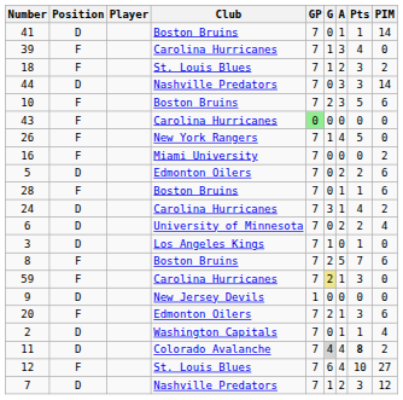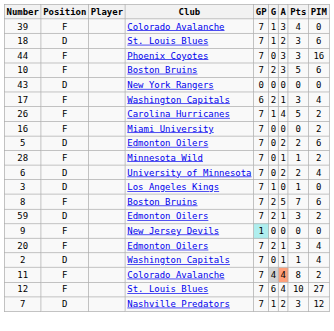 <table class="wikitable sortable" style="text-align:center; padding:4px; border-spacing=0;">
 <tr>
 <th>Number</th>
 <th>Position</th>
 <th>Player</th>
 <th>Club</th>
 <th>GP</th>
 <th>G</th>
 <th>A</th>
 <th>Pts</th>
 <th>PIM</th>
 </tr>
 <tr>
-<td>41</td>
-<td>D</td>
-<td align=left></td>
-<td align=left><a href='#'>Boston Bruins</a></td>
-<td>7</td>
-<td>0</td>
-<td>1</td>
-<td>1</td>
-<td>14</td>
-</tr>
-<tr>
 <td>39</td>
 <td>F</td>
 <td align=left></td>
-<td align=left><a href='#'>Carolina Hurricanes</a></td>
+<td align=left><a href='#'>Colorado Avalanche</a></td>
 <td>7</td>
 <td>1</td>
 <td>3</td>
 <td>4</td>
 <td>0</td>
 </tr>
 <tr>
 <td>18</td>
-<td>F</td>
+<td>D</td>
 <td align=left></td>
 <td align=left><a href='#'>St. Louis Blues</a></td>
 <td>7</td>
 <td>1</td>
 <td>2</td>
 <td>3</td>
-<td>2</td>
+<td>6</td>
 </tr>
 <tr>
 <td>44</td>
-<td>D</td>
+<td>F</td>
 <td align=left></td>
-<td align=left><a href='#'>Nashville Predators</a></td>
+<td align=left><a href='#'>Phoenix Coyotes</a></td>
 <td>7</td>
 <td>0</td>
 <td>3</td>
 <td>3</td>
-<td>14</td>
+<td>16</td>
 </tr>
 <tr>
 <td>10</td>
 <td>F</td>
 <td align=left></td>
 <td align=left><a href='#'>Boston Bruins</a></td>
 <td>7</td>
 <td>2</td>
 <td>3</td>
 <td>5</td>
 <td>6</td>
 </tr>
 <tr>
 <td>43</td>
-<td>F</td>
+<td>D</td>
 <td align=left></td>
-<td align=left><a href='#'>Carolina Hurricanes</a></td>
-<td style="background: lightgreen;">0</td>
+<td align=left><a href='#'>New York Rangers</a></td>
+<td>0</td>
 <td>0</td>
 <td>0</td>
 <td>0</td>
 <td>0</td>
 </tr>
 <tr>
+<td>17</td>
+<td>F</td>
+<td align=left></td>
+<td align=left><a href='#'>Washington Capitals</a></td>
+<td>6</td>
+<td>2</td>
+<td>1</td>
+<td>3</td>
+<td>4</td>
+</tr>
+<tr>
 <td>26</td>
 <td>F</td>
 <td align=left></td>
-<td align=left><a href='#'>New York Rangers</a></td>
+<td align=left><a href='#'>Carolina Hurricanes</a></td>
 <td>7</td>
 <td>1</td>
 <td>4</td>
 <td>5</td>
-<td>0</td>
+<td>2</td>
 </tr>
 <tr>
 <td>16</td>
 <td>F</td>
 <td align=left></td>
 <td align=left><a href='#'>Miami University</a></td>
 <td>7</td>
 <td>0</td>
 <td>0</td>
 <td>0</td>
 <td>2</td>
 </tr>
 <tr>
 <td>5</td>
 <td>D</td>
 <td align=left></td>
 <td align=left><a href='#'>Edmonton Oilers</a></td>
 <td>7</td>
 <td>0</td>
 <td>2</td>
 <td>2</td>
 <td>6</td>
 </tr>
 <tr>
 <td>28</td>
 <td>F</td>
 <td align=left></td>
-<td align=left><a href='#'>Boston Bruins</a></td>
+<td align=left><a href='#'>Minnesota Wild</a></td>
 <td>7</td>
 <td>0</td>
 <td>1</td>
 <td>1</td>
-<td>6</td>
-</tr>
-<tr>
-<td>24</td>
-<td>D</td>
-<td align=left></td>
-<td align=left><a href='#'>Carolina Hurricanes</a></td>
-<td>7</td>
-<td>3</td>
-<td>1</td>
-<td>4</td>
 <td>2</td>
 </tr>
 <tr>
 <td>6</td>
 <td>D</td>
 <td align=left></td>
 <td align=left><a href='#'>University of Minnesota</a></td>
 <td>7</td>
 <td>0</td>
 <td>2</td>
 <td>2</td>
 <td>4</td>
 </tr>
 <tr>
 <td>3</td>
 <td>D</td>
 <td align=left></td>
 <td align=left><a href='#'>Los Angeles Kings</a></td>
 <td>7</td>
 <td>1</td>
 <td>0</td>
 <td>1</td>
 <td>0</td>
 </tr>
 <tr>
 <td>8</td>
 <td>F</td>
 <td align=left></td>
 <td align=left><a href='#'>Boston Bruins</a></td>
 <td>7</td>
 <td>2</td>
 <td>5</td>
 <td>7</td>
 <td>6</td>
 </tr>
 <tr>
 <td>59</td>
-<td>F</td>
+<td>D</td>
 <td align=left></td>
-<td align=left><a href='#'>Carolina Hurricanes</a></td>
+<td align=left><a href='#'>Edmonton Oilers</a></td>
 <td>7</td>
-<td style="background: khaki;">2</td>
+<td>2</td>
 <td>1</td>
 <td>3</td>
-<td>0</td>
+<td>2</td>
 </tr>
 <tr>
 <td>9</td>
-<td>D</td>
+<td>F</td>
 <td align=left></td>
 <td align=left><a href='#'>New Jersey Devils</a></td>
-<td>1</td>
+<td style="background: paleturquoise;">1</td>
 <td>0</td>
 <td>0</td>
 <td>0</td>
 <td>0</td>
 </tr>
 <tr>
 <td>20</td>
 <td>F</td>
 <td align=left></td>
 <td align=left><a href='#'>Edmonton Oilers</a></td>
 <td>7</td>
 <td>2</td>
 <td>1</td>
 <td>3</td>
-<td>6</td>
+<td>4</td>
 </tr>
 <tr>
 <td>2</td>
 <td>D</td>
 <td align=left></td>
 <td align=left><a href='#'>Washington Capitals</a></td>
 <td>7</td>
 <td>0</td>
 <td>1</td>
 <td>1</td>
 <td>4</td>
 </tr>
 <tr>
 <td>11</td>
-<td>D</td>
+<td>F</td>
 <td align=left></td>
 <td align=left><a href='#'>Colorado Avalanche</a></td>
 <td>7</td>
 <td style="background: lightgrey;">4</td>
-<td>4</td>
-<td><strong>8</strong></td>
+<td style="background: lightsalmon;">4</td>
+<td>8</td>
 <td>2</td>
 </tr>
 <tr>
 <td>12</td>
 <td>F</td>
 <td align=left></td>
 <td align=left><a href='#'>St. Louis Blues</a></td>
 <td>7</td>
 <td>6</td>
 <td>4</td>
 <td>10</td>
 <td>27</td>
 </tr>
 <tr>
 <td>7</td>
 <td>D</td>
 <td align=left></td>
 <td align=left><a href='#'>Nashville Predators</a></td>
 <td>7</td>
 <td>1</td>
 <td>2</td>
 <td>3</td>
 <td>12</td>
 </tr>
 </table>
